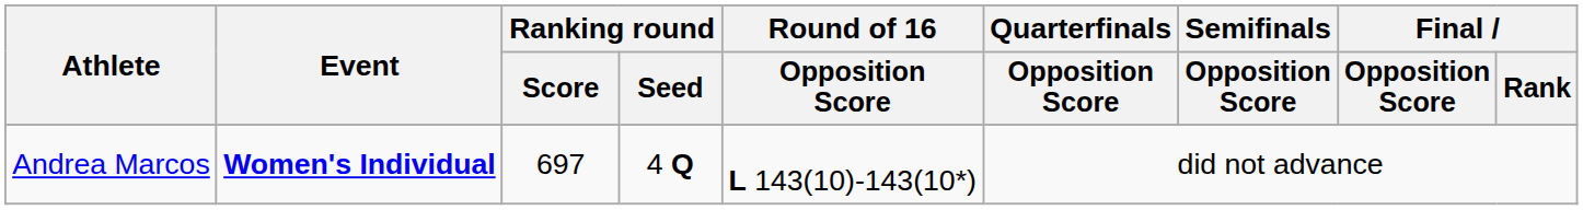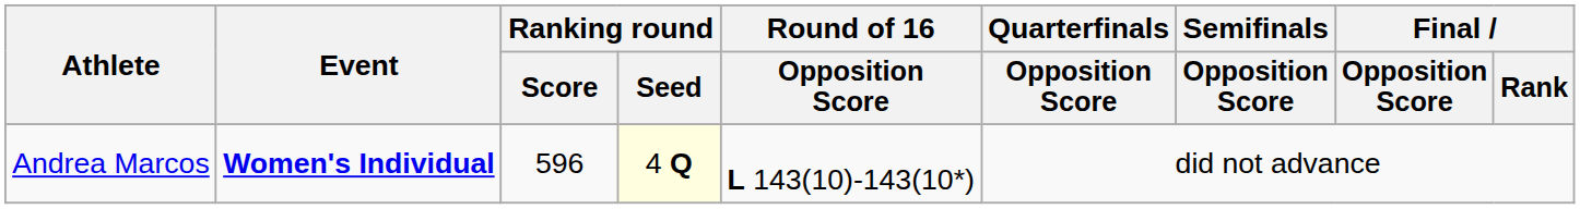 <table class="wikitable" style="font-size:90%">
 <tr>
 <th rowspan=2>Athlete</th>
 <th rowspan=2>Event</th>
 <th colspan=2>Ranking round</th>
 <th>Round of 16</th>
 <th>Quarterfinals</th>
 <th>Semifinals</th>
 <th colspan=2>Final / </th>
 </tr>
 <tr style="font-size:95%">
 <th>Score</th>
 <th>Seed</th>
 <th>Opposition<br>Score</th>
 <th>Opposition<br>Score</th>
 <th>Opposition<br>Score</th>
 <th>Opposition<br>Score</th>
 <th>Rank</th>
 </tr>
 <tr align=center>
 <td align=left><a href='#'>Andrea Marcos</a></td>
 <td style="text-align:left;"><strong><a href='#'>Women's Individual</a></strong></td>
-<td>697</td>
-<td>4 <strong>Q</strong></td>
+<td>596</td>
+<td style="background: lightyellow;">4 <strong>Q</strong></td>
 <td><br><strong>L</strong> 143(10)-143(10*)</td>
 <td colspan=4>did not advance</td>
 </tr>
 </table>
